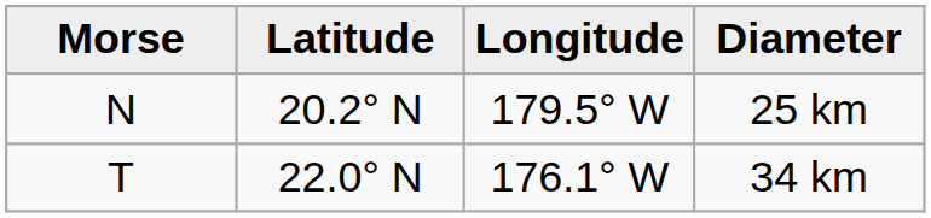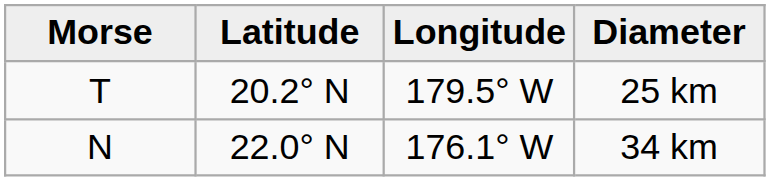 <table class="wikitable">
 <tr>
 <th width="25%" style="background:#eeeeee;">Morse</th>
 <th width="25%" style="background:#eeeeee;">Latitude</th>
 <th width="25%" style="background:#eeeeee;">Longitude</th>
 <th width="25%" style="background:#eeeeee;">Diameter</th>
 </tr>
 <tr>
-<td align="center">N</td>
+<td align="center">T</td>
 <td align="center">20.2° N</td>
 <td align="center">179.5° W</td>
 <td align="center">25 km</td>
 </tr>
 <tr>
-<td align="center">T</td>
+<td align="center">N</td>
 <td align="center">22.0° N</td>
 <td align="center">176.1° W</td>
 <td align="center">34 km</td>
 </tr>
 </table>
